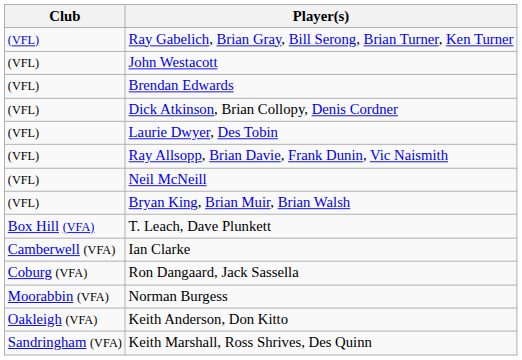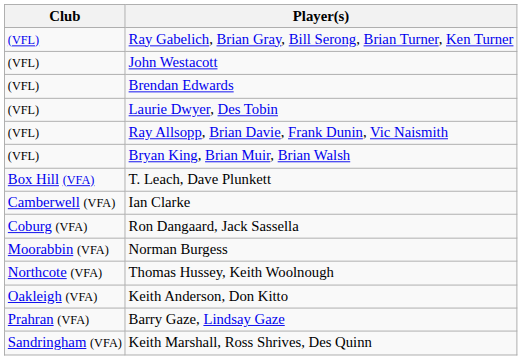 <table class="wikitable">
 <tr>
 <th>Club</th>
 <th>Player(s)</th>
 </tr>
 <tr>
 <td> <small><a href='#'>(VFL)</a></small></td>
 <td><a href='#'>Ray Gabelich</a>, <a href='#'>Brian Gray</a>, <a href='#'>Bill Serong</a>, <a href='#'>Brian Turner</a>, <a href='#'>Ken Turner</a></td>
 </tr>
 <tr>
 <td> <small>(VFL)</small></td>
 <td><a href='#'>John Westacott</a></td>
 </tr>
 <tr>
 <td> <small>(VFL)</small></td>
 <td><a href='#'>Brendan Edwards</a></td>
 </tr>
 <tr>
 <td> <small>(VFL)</small></td>
-<td><a href='#'>Dick Atkinson</a>, Brian Collopy, <a href='#'>Denis Cordner</a></td>
-</tr>
-<tr>
-<td> <small>(VFL)</small></td>
 <td><a href='#'>Laurie Dwyer</a>, <a href='#'>Des Tobin</a></td>
 </tr>
 <tr>
 <td> <small>(VFL)</small></td>
 <td><a href='#'>Ray Allsopp</a>, <a href='#'>Brian Davie</a>, <a href='#'>Frank Dunin</a>, <a href='#'>Vic Naismith</a></td>
-</tr>
-<tr>
-<td> <small>(VFL)</small></td>
-<td><a href='#'>Neil McNeill</a></td>
 </tr>
 <tr>
 <td> <small>(VFL)</small></td>
 <td><a href='#'>Bryan King</a>, <a href='#'>Brian Muir</a>, <a href='#'>Brian Walsh</a></td>
 </tr>
 <tr>
 <td><a href='#'>Box Hill</a> <small><a href='#'>(VFA)</a></small></td>
 <td>T. Leach, Dave Plunkett</td>
 </tr>
 <tr>
 <td><a href='#'>Camberwell</a> <small>(VFA)</small></td>
 <td>Ian Clarke</td>
 </tr>
 <tr>
 <td><a href='#'>Coburg</a> <small>(VFA)</small></td>
 <td>Ron Dangaard, Jack Sassella</td>
 </tr>
 <tr>
 <td><a href='#'>Moorabbin</a> <small>(VFA)</small></td>
 <td>Norman Burgess</td>
 </tr>
 <tr>
+<td><a href='#'>Northcote</a> <small>(VFA)</small></td>
+<td>Thomas Hussey, Keith Woolnough</td>
+</tr>
+<tr>
 <td><a href='#'>Oakleigh</a> <small>(VFA)</small></td>
 <td>Keith Anderson, Don Kitto</td>
+</tr>
+<tr>
+<td><a href='#'>Prahran</a> <small>(VFA)</small></td>
+<td>Barry Gaze, <a href='#'>Lindsay Gaze</a></td>
 </tr>
 <tr>
 <td><a href='#'>Sandringham</a> <small>(VFA)</small></td>
 <td>Keith Marshall, Ross Shrives, Des Quinn</td>
 </tr>
 </table>
